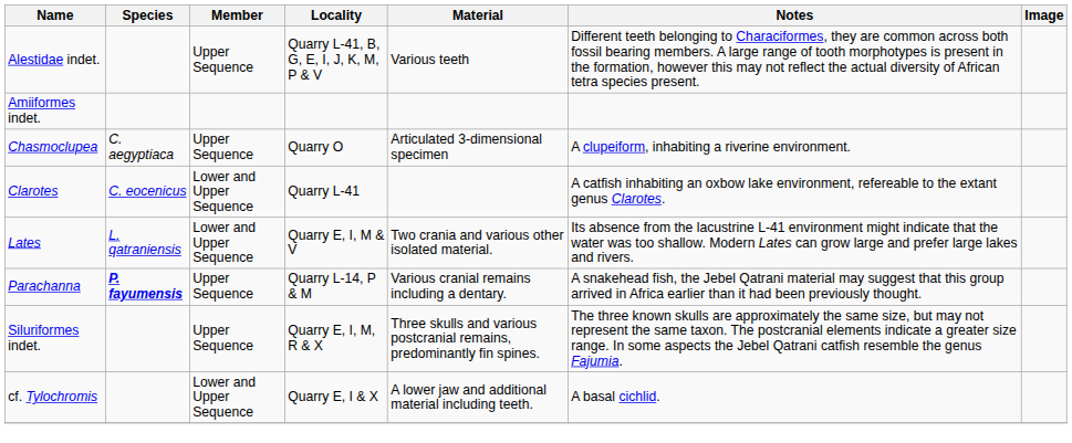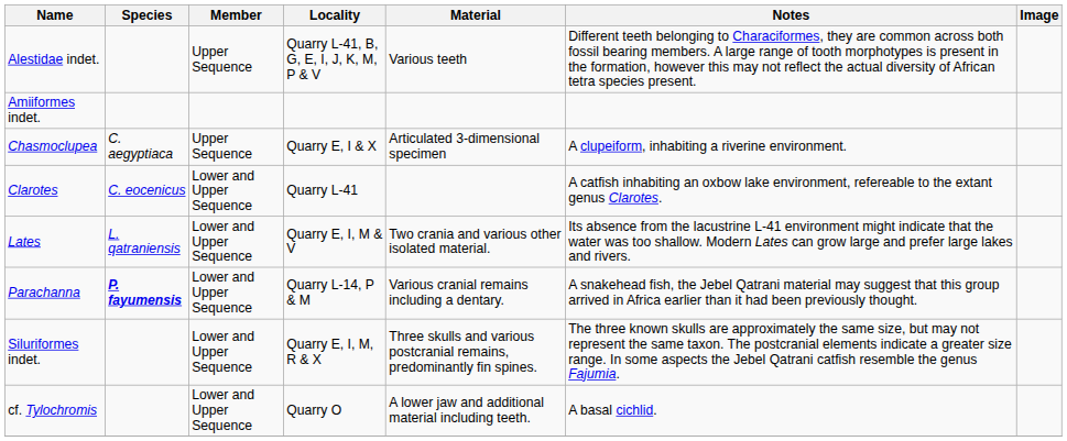 <table class="wikitable" align="center" width="100%">
 <tr>
 <th>Name</th>
 <th>Species</th>
 <th>Member</th>
 <th>Locality</th>
 <th>Material</th>
 <th>Notes</th>
 <th>Image</th>
 </tr>
 <tr>
 <td><a href='#'>Alestidae</a> indet.</td>
 <td></td>
 <td>Upper Sequence</td>
 <td>Quarry L-41, B, G, E, I, J, K, M, P & V</td>
 <td>Various teeth</td>
 <td>Different teeth belonging to <a href='#'>Characiformes</a>, they are common across both fossil bearing members. A large range of tooth morphotypes is present in the formation, however this may not reflect the actual diversity of African tetra species present.</td>
 <td></td>
 </tr>
 <tr>
 <td><a href='#'>Amiiformes</a> indet.</td>
 <td></td>
 <td></td>
 <td></td>
 <td></td>
 <td></td>
 <td></td>
 </tr>
 <tr>
 <td><em><a href='#'>Chasmoclupea</a></em></td>
 <td><em>C. aegyptiaca</em></td>
 <td>Upper Sequence</td>
-<td>Quarry O</td>
+<td>Quarry E, I & X</td>
 <td>Articulated 3-dimensional specimen</td>
 <td>A <a href='#'>clupeiform</a>, inhabiting a riverine environment.</td>
 <td></td>
 </tr>
 <tr>
 <td><em><a href='#'>Clarotes</a></em></td>
 <td><em><a href='#'>C. eocenicus</a></em></td>
 <td>Lower and Upper Sequence</td>
 <td>Quarry L-41</td>
 <td></td>
 <td>A catfish inhabiting an oxbow lake environment, refereable to the extant genus <em><a href='#'>Clarotes</a></em>.</td>
 <td></td>
 </tr>
 <tr>
 <td><em><a href='#'>Lates</a></em></td>
 <td><em><a href='#'>L. qatraniensis</a></em></td>
 <td>Lower and Upper Sequence</td>
 <td>Quarry E, I, M & V</td>
 <td>Two crania and various other isolated material.</td>
 <td>Its absence from the lacustrine L-41 environment might indicate that the water was too shallow. Modern <em>Lates</em> can grow large and prefer large lakes and rivers.</td>
 <td></td>
 </tr>
 <tr>
 <td><em><a href='#'>Parachanna</a></em></td>
 <td><strong><em><a href='#'>P. fayumensis</a></em></strong></td>
-<td>Upper Sequence</td>
+<td>Lower and Upper Sequence</td>
 <td>Quarry L-14, P & M</td>
 <td>Various cranial remains including a dentary.</td>
 <td>A snakehead fish, the Jebel Qatrani material may suggest that this group arrived in Africa earlier than it had been previously thought.</td>
 <td></td>
 </tr>
 <tr>
 <td><a href='#'>Siluriformes</a> indet.</td>
 <td></td>
-<td>Upper Sequence</td>
+<td>Lower and Upper Sequence</td>
 <td>Quarry E, I, M, R & X</td>
 <td>Three skulls and various postcranial remains, predominantly fin spines.</td>
 <td>The three known skulls are approximately the same size, but may not represent the same taxon. The postcranial elements indicate a greater size range. In some aspects the Jebel Qatrani catfish resemble the genus <em><a href='#'>Fajumia</a></em>.</td>
 <td></td>
 </tr>
 <tr>
 <td>cf. <em><a href='#'>Tylochromis</a></em></td>
 <td></td>
 <td>Lower and Upper Sequence</td>
-<td>Quarry E, I & X</td>
+<td>Quarry O</td>
 <td>A lower jaw and additional material including teeth.</td>
 <td>A basal <a href='#'>cichlid</a>.</td>
 <td></td>
 </tr>
 <tr>
 </tr>
 </table>
